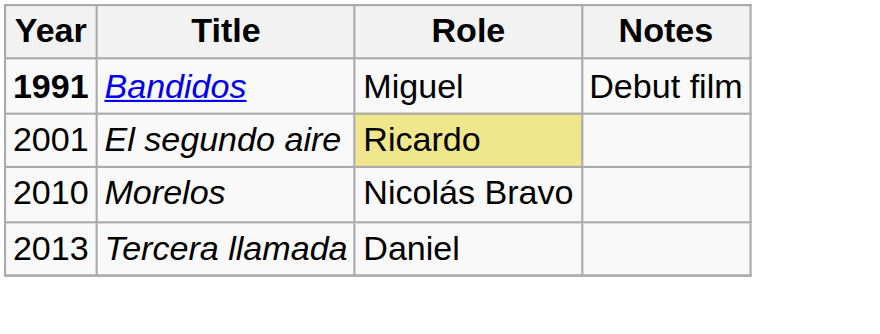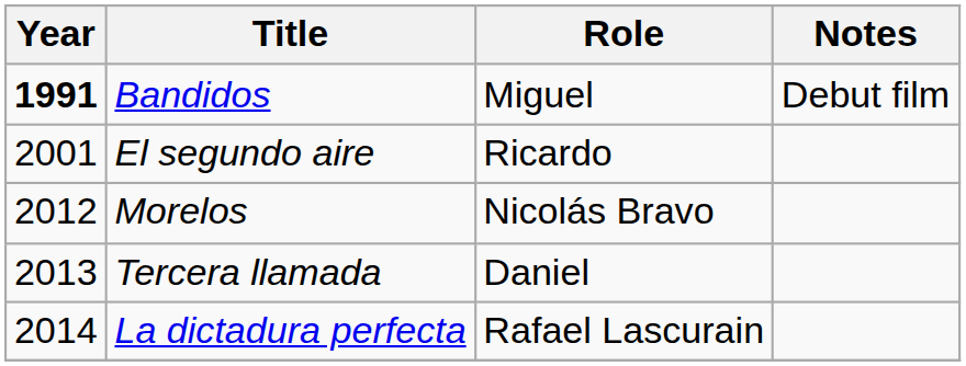 <table class="wikitable sortable">
 <tr>
 <th>Year</th>
 <th>Title</th>
 <th>Role</th>
 <th>Notes</th>
 </tr>
 <tr>
 <td><strong>1991</strong></td>
 <td><em><a href='#'>Bandidos</a></em></td>
 <td>Miguel</td>
 <td>Debut film</td>
 </tr>
 <tr>
 <td>2001</td>
 <td><em>El segundo aire</em></td>
-<td style="background: khaki;">Ricardo</td>
+<td>Ricardo</td>
 <td></td>
 </tr>
 <tr>
-<td>2010</td>
+<td>2012</td>
 <td><em>Morelos</em></td>
 <td>Nicolás Bravo</td>
 <td></td>
 </tr>
 <tr>
 <td>2013</td>
 <td><em>Tercera llamada</em></td>
 <td>Daniel</td>
 <td></td>
 </tr>
 <tr>
+<td>2014</td>
+<td><em><a href='#'>La dictadura perfecta</a></em></td>
+<td>Rafael Lascurain</td>
+<td></td>
+</tr>
+<tr>
 </tr>
 </table>
